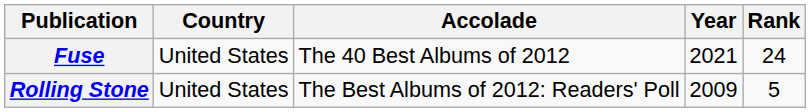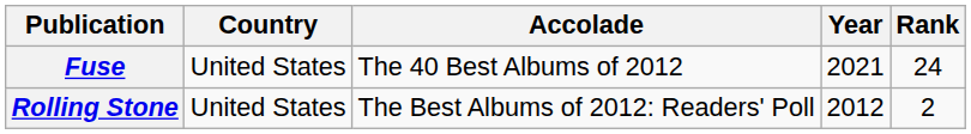 <table class="wikitable sortable plainrowheaders">
 <tr>
 <th scope="col">Publication</th>
 <th scope="col">Country</th>
 <th scope="col">Accolade</th>
 <th scope="col">Year</th>
 <th scope="col">Rank</th>
 </tr>
 <tr>
 <th scope="row"><em><a href='#'>Fuse</a></em></th>
 <td style="text-align:center;">United States</td>
 <td>The 40 Best Albums of 2012</td>
 <td>2021</td>
 <td style="text-align:center;">24</td>
 </tr>
 <tr>
 <th scope="row"><em><a href='#'>Rolling Stone</a></em></th>
 <td style="text-align:center;">United States</td>
 <td>The Best Albums of 2012: Readers' Poll</td>
-<td>2009</td>
-<td style="text-align:center;">5</td>
+<td>2012</td>
+<td style="text-align:center;">2</td>
 </tr>
 </table>
